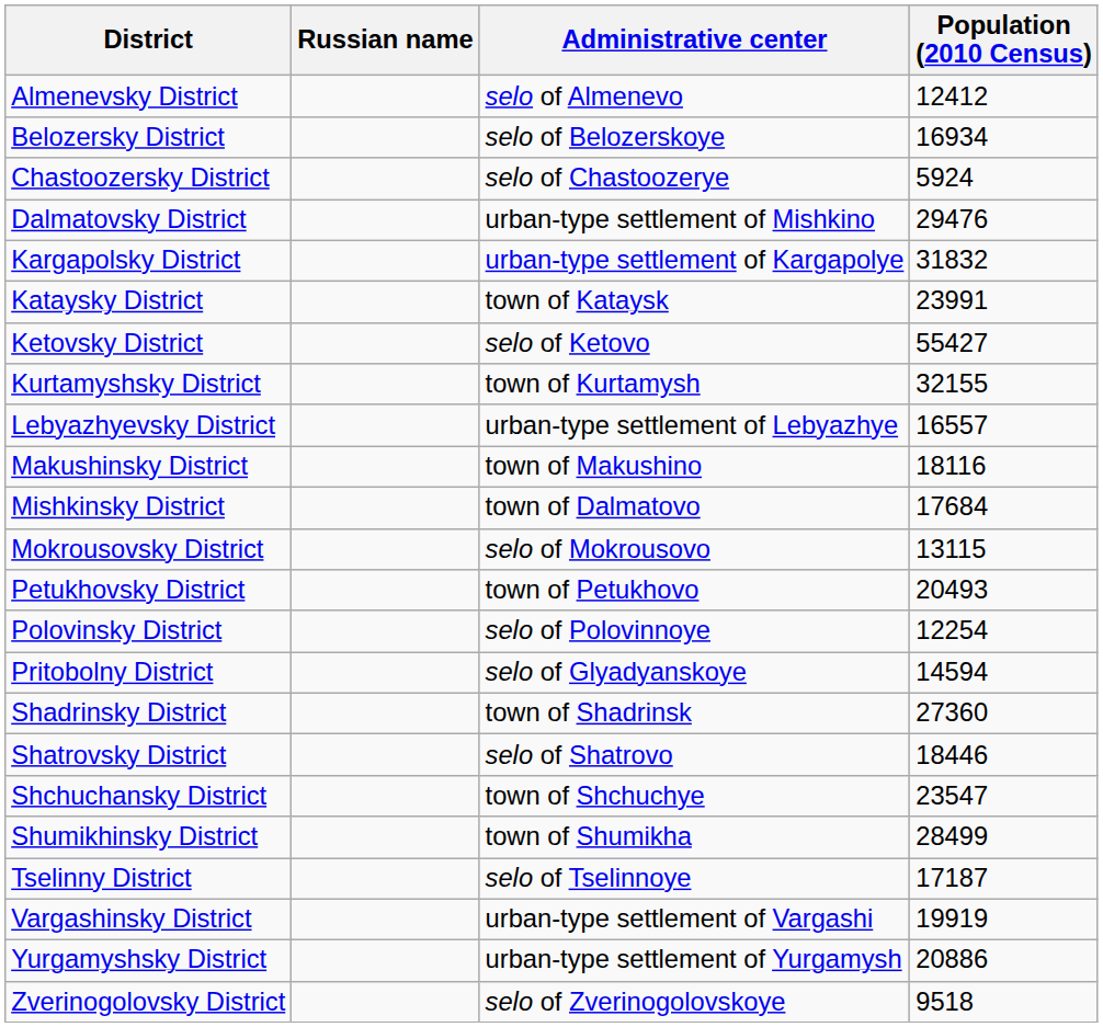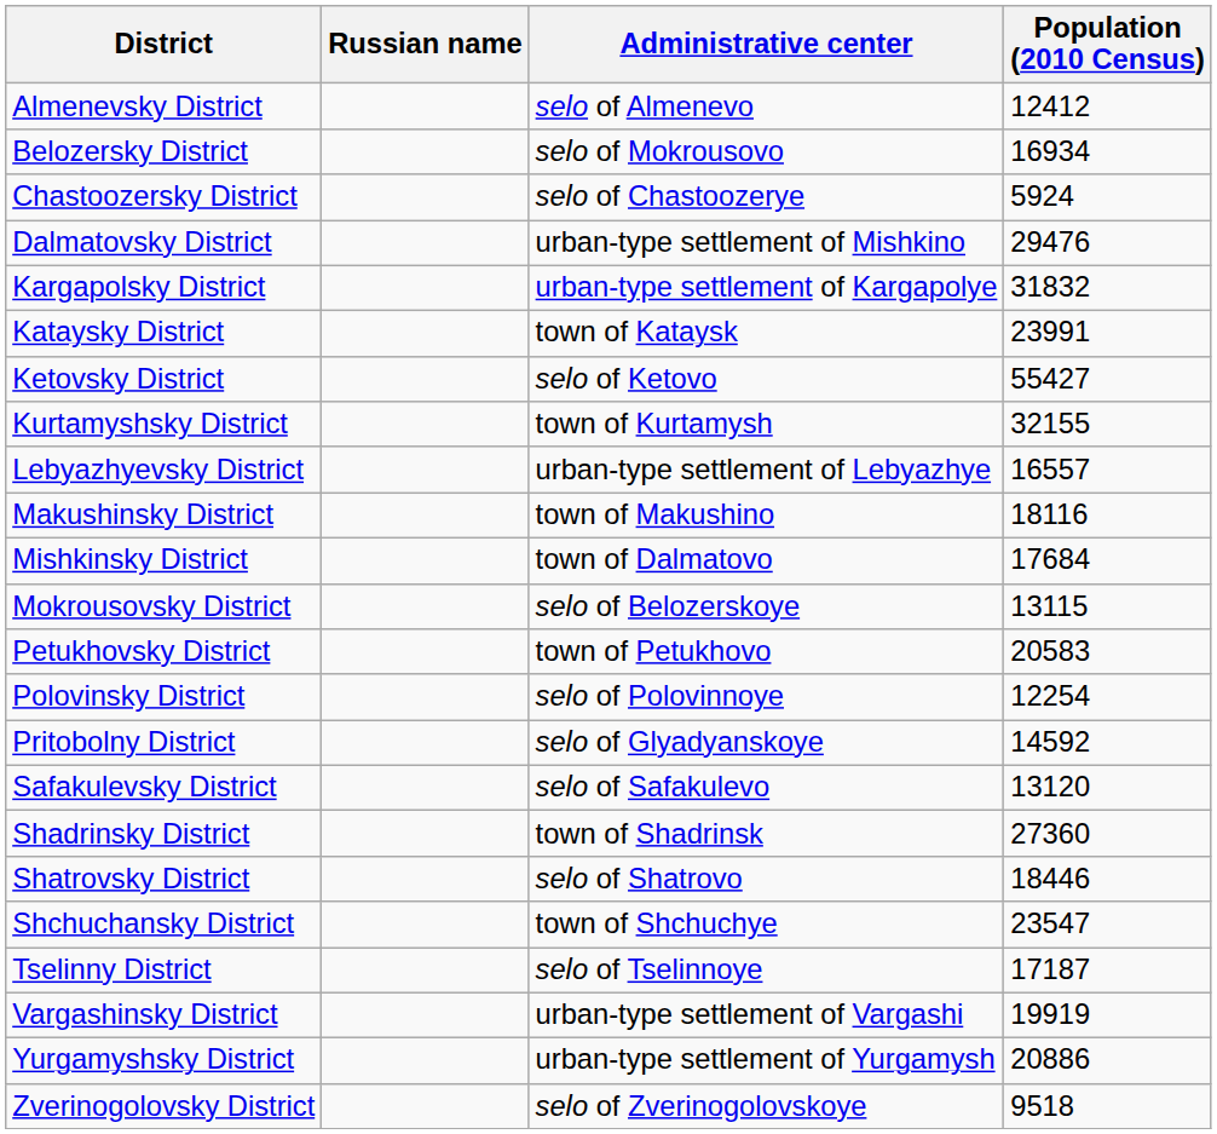 <table class="wikitable sortable">
 <tr>
 <th>District</th>
 <th>Russian name</th>
 <th><a href='#'>Administrative center</a></th>
 <th>Population<br>(<a href='#'>2010 Census</a>)</th>
 </tr>
 <tr>
 <td><a href='#'>Almenevsky District</a></td>
 <td></td>
 <td><em><a href='#'>selo</a></em> of <a href='#'>Almenevo</a></td>
 <td>12412</td>
 </tr>
 <tr>
 <td><a href='#'>Belozersky District</a></td>
 <td></td>
-<td><em>selo</em> of <a href='#'>Belozerskoye</a></td>
+<td><em>selo</em> of <a href='#'>Mokrousovo</a></td>
 <td>16934</td>
 </tr>
 <tr>
 <td><a href='#'>Chastoozersky District</a></td>
 <td></td>
 <td><em>selo</em> of <a href='#'>Chastoozerye</a></td>
 <td>5924</td>
 </tr>
 <tr>
 <td><a href='#'>Dalmatovsky District</a></td>
 <td></td>
 <td>urban-type settlement of <a href='#'>Mishkino</a></td>
 <td>29476</td>
 </tr>
 <tr>
 <td><a href='#'>Kargapolsky District</a></td>
 <td></td>
 <td><a href='#'>urban-type settlement</a> of <a href='#'>Kargapolye</a></td>
 <td>31832</td>
 </tr>
 <tr>
 <td><a href='#'>Kataysky District</a></td>
 <td></td>
 <td>town of <a href='#'>Kataysk</a></td>
 <td>23991</td>
 </tr>
 <tr>
 <td><a href='#'>Ketovsky District</a></td>
 <td></td>
 <td><em>selo</em> of <a href='#'>Ketovo</a></td>
 <td>55427</td>
 </tr>
 <tr>
 <td><a href='#'>Kurtamyshsky District</a></td>
 <td></td>
 <td>town of <a href='#'>Kurtamysh</a></td>
 <td>32155</td>
 </tr>
 <tr>
 <td><a href='#'>Lebyazhyevsky District</a></td>
 <td></td>
 <td>urban-type settlement of <a href='#'>Lebyazhye</a></td>
 <td>16557</td>
 </tr>
 <tr>
 <td><a href='#'>Makushinsky District</a></td>
 <td></td>
 <td>town of <a href='#'>Makushino</a></td>
 <td>18116</td>
 </tr>
 <tr>
 <td><a href='#'>Mishkinsky District</a></td>
 <td></td>
 <td>town of <a href='#'>Dalmatovo</a></td>
 <td>17684</td>
 </tr>
 <tr>
 <td><a href='#'>Mokrousovsky District</a></td>
 <td></td>
-<td><em>selo</em> of <a href='#'>Mokrousovo</a></td>
+<td><em>selo</em> of <a href='#'>Belozerskoye</a></td>
 <td>13115</td>
 </tr>
 <tr>
 <td><a href='#'>Petukhovsky District</a></td>
 <td></td>
 <td>town of <a href='#'>Petukhovo</a></td>
-<td>20493</td>
+<td>20583</td>
 </tr>
 <tr>
 <td><a href='#'>Polovinsky District</a></td>
 <td></td>
 <td><em>selo</em> of <a href='#'>Polovinnoye</a></td>
 <td>12254</td>
 </tr>
 <tr>
 <td><a href='#'>Pritobolny District</a></td>
 <td></td>
 <td><em>selo</em> of <a href='#'>Glyadyanskoye</a></td>
-<td>14594</td>
+<td>14592</td>
+</tr>
+<tr>
+<td><a href='#'>Safakulevsky District</a></td>
+<td></td>
+<td><em>selo</em> of <a href='#'>Safakulevo</a></td>
+<td>13120</td>
 </tr>
 <tr>
 <td><a href='#'>Shadrinsky District</a></td>
 <td></td>
 <td>town of <a href='#'>Shadrinsk</a></td>
 <td>27360</td>
 </tr>
 <tr>
 <td><a href='#'>Shatrovsky District</a></td>
 <td></td>
 <td><em>selo</em> of <a href='#'>Shatrovo</a></td>
 <td>18446</td>
 </tr>
 <tr>
 <td><a href='#'>Shchuchansky District</a></td>
 <td></td>
 <td>town of <a href='#'>Shchuchye</a></td>
 <td>23547</td>
-</tr>
-<tr>
-<td><a href='#'>Shumikhinsky District</a></td>
-<td></td>
-<td>town of <a href='#'>Shumikha</a></td>
-<td>28499</td>
 </tr>
 <tr>
 <td><a href='#'>Tselinny District</a></td>
 <td></td>
 <td><em>selo</em> of <a href='#'>Tselinnoye</a></td>
 <td>17187</td>
 </tr>
 <tr>
 <td><a href='#'>Vargashinsky District</a></td>
 <td></td>
 <td>urban-type settlement of <a href='#'>Vargashi</a></td>
 <td>19919</td>
 </tr>
 <tr>
 <td><a href='#'>Yurgamyshsky District</a></td>
 <td></td>
 <td>urban-type settlement of <a href='#'>Yurgamysh</a></td>
 <td>20886</td>
 </tr>
 <tr>
 <td><a href='#'>Zverinogolovsky District</a></td>
 <td></td>
 <td><em>selo</em> of <a href='#'>Zverinogolovskoye</a></td>
 <td>9518</td>
 </tr>
 </table>
